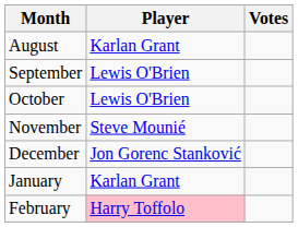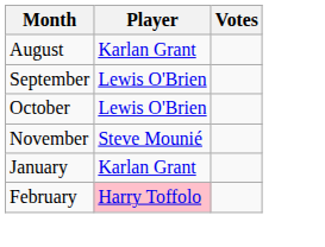 <table class="wikitable" style="text-align:left">
 <tr>
 <th>Month</th>
 <th>Player</th>
 <th>Votes</th>
 </tr>
 <tr>
 <td>August</td>
 <td> <a href='#'>Karlan Grant</a></td>
 <td></td>
 </tr>
 <tr>
 <td>September</td>
 <td> <a href='#'>Lewis O'Brien</a></td>
 <td></td>
 </tr>
 <tr>
 <td>October</td>
 <td> <a href='#'>Lewis O'Brien</a></td>
 <td></td>
 </tr>
 <tr>
 <td>November</td>
 <td> <a href='#'>Steve Mounié</a></td>
 <td></td>
 </tr>
 <tr>
-<td>December</td>
-<td> <a href='#'>Jon Gorenc Stanković</a></td>
-<td></td>
-</tr>
-<tr>
 <td>January</td>
 <td> <a href='#'>Karlan Grant</a></td>
 <td></td>
 </tr>
 <tr>
 <td>February</td>
 <td style="background: pink;"> <a href='#'>Harry Toffolo</a></td>
 <td></td>
 </tr>
 </table>
